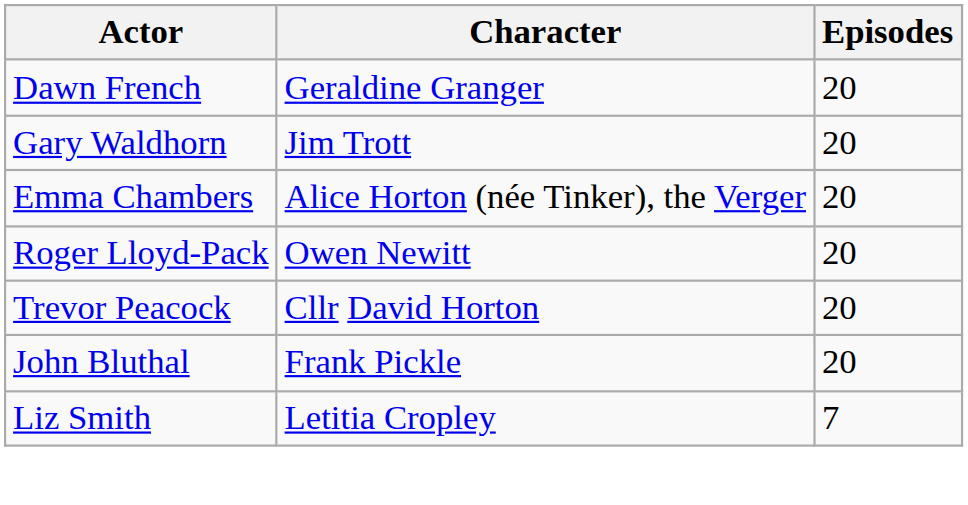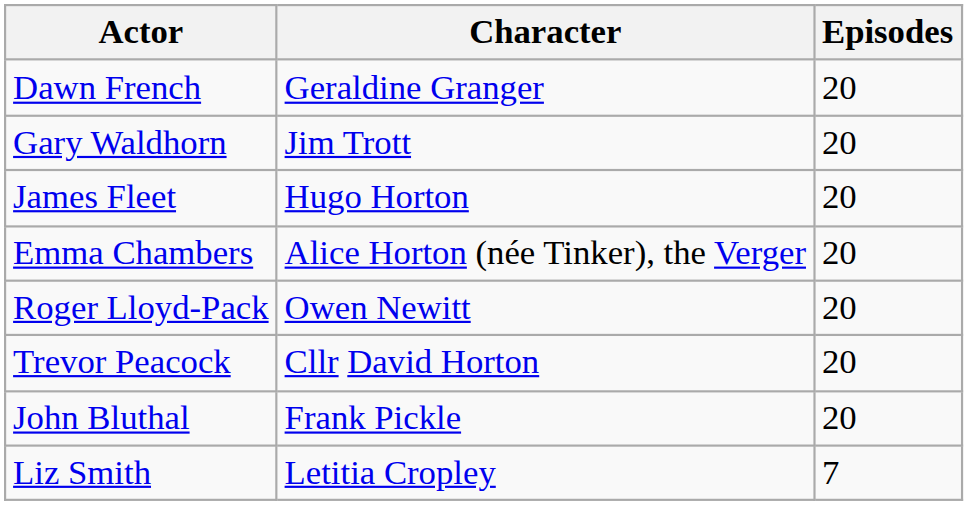 <table class="wikitable sortable">
 <tr>
 <th>Actor</th>
 <th>Character</th>
 <th>Episodes</th>
 </tr>
 <tr>
 <td><a href='#'>Dawn French</a></td>
 <td><a href='#'>Geraldine Granger</a></td>
 <td>20 </td>
 </tr>
 <tr>
 <td><a href='#'>Gary Waldhorn</a></td>
 <td><a href='#'>Jim Trott</a></td>
+<td>20 </td>
+</tr>
+<tr>
+<td><a href='#'>James Fleet</a></td>
+<td><a href='#'>Hugo Horton</a></td>
 <td>20 </td>
 </tr>
 <tr>
 <td><a href='#'>Emma Chambers</a></td>
 <td><a href='#'>Alice Horton</a> (née Tinker), the <a href='#'>Verger</a></td>
 <td>20 </td>
 </tr>
 <tr>
 <td><a href='#'>Roger Lloyd-Pack</a></td>
 <td><a href='#'>Owen Newitt</a></td>
 <td>20 </td>
 </tr>
 <tr>
 <td><a href='#'>Trevor Peacock</a></td>
 <td><a href='#'>Cllr</a> <a href='#'>David Horton</a> </td>
 <td>20 </td>
 </tr>
 <tr>
 <td><a href='#'>John Bluthal</a></td>
 <td><a href='#'>Frank Pickle</a></td>
 <td>20 </td>
 </tr>
 <tr>
 <td><a href='#'>Liz Smith</a></td>
 <td><a href='#'>Letitia Cropley</a></td>
 <td>7</td>
 </tr>
 </table>
